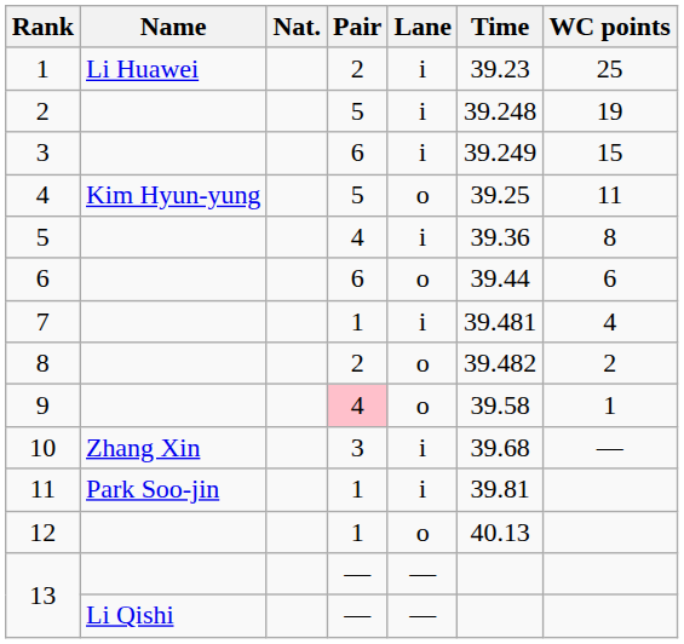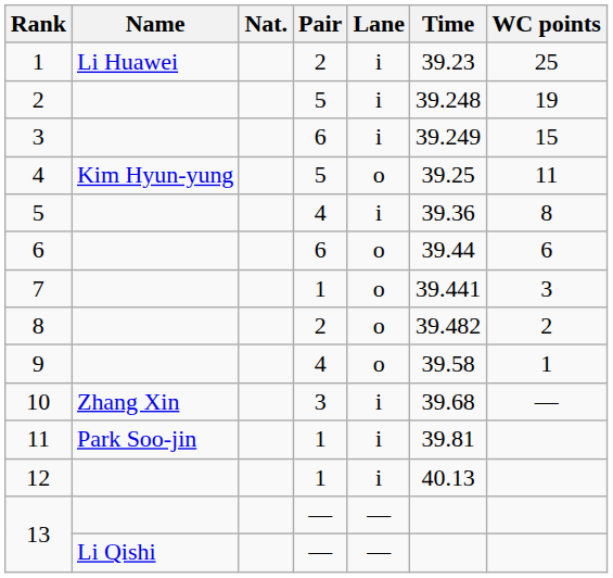 <table class="wikitable sortable" style="text-align:center">
 <tr>
 <th>Rank</th>
 <th>Name</th>
 <th>Nat.</th>
 <th>Pair</th>
 <th>Lane</th>
 <th>Time</th>
 <th>WC points</th>
 </tr>
 <tr>
 <td>1</td>
 <td align=left><a href='#'>Li Huawei</a></td>
 <td></td>
 <td>2</td>
 <td>i</td>
 <td>39.23</td>
 <td>25</td>
 </tr>
 <tr>
 <td>2</td>
 <td align=left></td>
 <td></td>
 <td>5</td>
 <td>i</td>
 <td>39.248</td>
 <td>19</td>
 </tr>
 <tr>
 <td>3</td>
 <td align=left></td>
 <td></td>
 <td>6</td>
 <td>i</td>
 <td>39.249</td>
 <td>15</td>
 </tr>
 <tr>
 <td>4</td>
 <td align=left><a href='#'>Kim Hyun-yung</a></td>
 <td></td>
 <td>5</td>
 <td>o</td>
 <td>39.25</td>
 <td>11</td>
 </tr>
 <tr>
 <td>5</td>
 <td align=left></td>
 <td></td>
 <td>4</td>
 <td>i</td>
 <td>39.36</td>
 <td>8</td>
 </tr>
 <tr>
 <td>6</td>
 <td align=left></td>
 <td></td>
 <td>6</td>
 <td>o</td>
 <td>39.44</td>
 <td>6</td>
 </tr>
 <tr>
 <td>7</td>
 <td align=left></td>
 <td></td>
 <td>1</td>
-<td>i</td>
-<td>39.481</td>
-<td>4</td>
+<td>o</td>
+<td>39.441</td>
+<td>3</td>
 </tr>
 <tr>
 <td>8</td>
 <td align=left></td>
 <td></td>
 <td>2</td>
 <td>o</td>
 <td>39.482</td>
 <td>2</td>
 </tr>
 <tr>
 <td>9</td>
 <td align=left></td>
 <td></td>
-<td style="background: pink;">4</td>
+<td>4</td>
 <td>o</td>
 <td>39.58</td>
 <td>1</td>
 </tr>
 <tr>
 <td>10</td>
 <td align=left><a href='#'>Zhang Xin</a></td>
 <td></td>
 <td>3</td>
 <td>i</td>
 <td>39.68</td>
 <td>—</td>
 </tr>
 <tr>
 <td>11</td>
 <td align=left><a href='#'>Park Soo-jin</a></td>
 <td></td>
 <td>1</td>
 <td>i</td>
 <td>39.81</td>
 <td></td>
 </tr>
 <tr>
 <td>12</td>
 <td align=left></td>
 <td></td>
 <td>1</td>
-<td>o</td>
+<td>i</td>
 <td>40.13</td>
 <td></td>
 </tr>
 <tr>
 <td rowspan=2>13</td>
 <td align=left></td>
 <td></td>
 <td>—</td>
 <td>—</td>
 <td></td>
 <td></td>
 </tr>
 <tr>
 <td align=left><a href='#'>Li Qishi</a></td>
 <td></td>
 <td>—</td>
 <td>—</td>
 <td></td>
 <td></td>
 </tr>
 </table>
